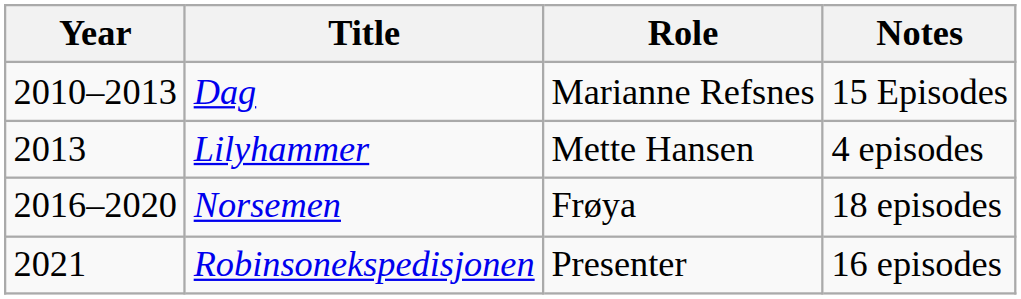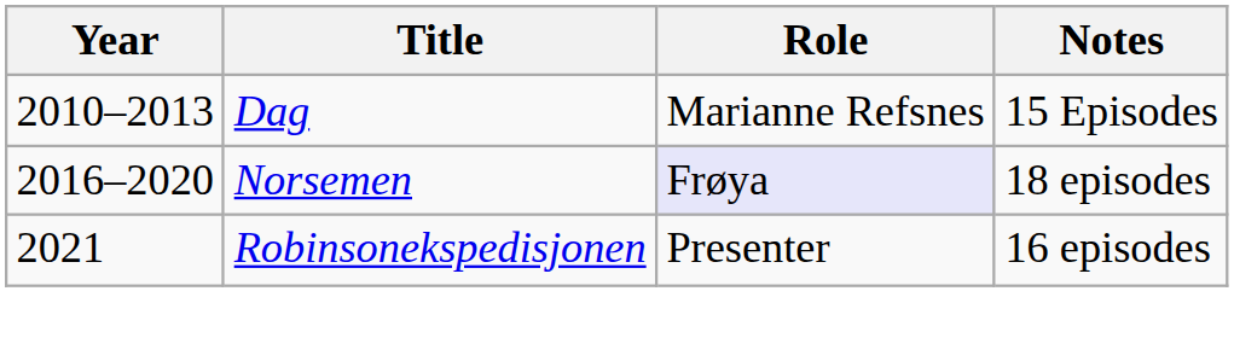 <table class="wikitable sortable">
 <tr>
 <th>Year</th>
 <th>Title</th>
 <th>Role</th>
 <th class="unsortable">Notes</th>
 </tr>
 <tr>
 <td>2010–2013</td>
 <td><em><a href='#'>Dag</a></em></td>
 <td>Marianne Refsnes</td>
 <td>15 Episodes</td>
 </tr>
 <tr>
-<td>2013</td>
-<td><em><a href='#'>Lilyhammer</a></em></td>
-<td>Mette Hansen</td>
-<td>4 episodes</td>
-</tr>
-<tr>
 <td>2016–2020</td>
 <td><em><a href='#'>Norsemen</a></em></td>
-<td>Frøya</td>
+<td style="background: lavender;">Frøya</td>
 <td>18 episodes</td>
 </tr>
 <tr>
 <td>2021</td>
 <td><em><a href='#'>Robinsonekspedisjonen</a></em></td>
 <td>Presenter</td>
 <td>16 episodes</td>
 </tr>
 </table>
